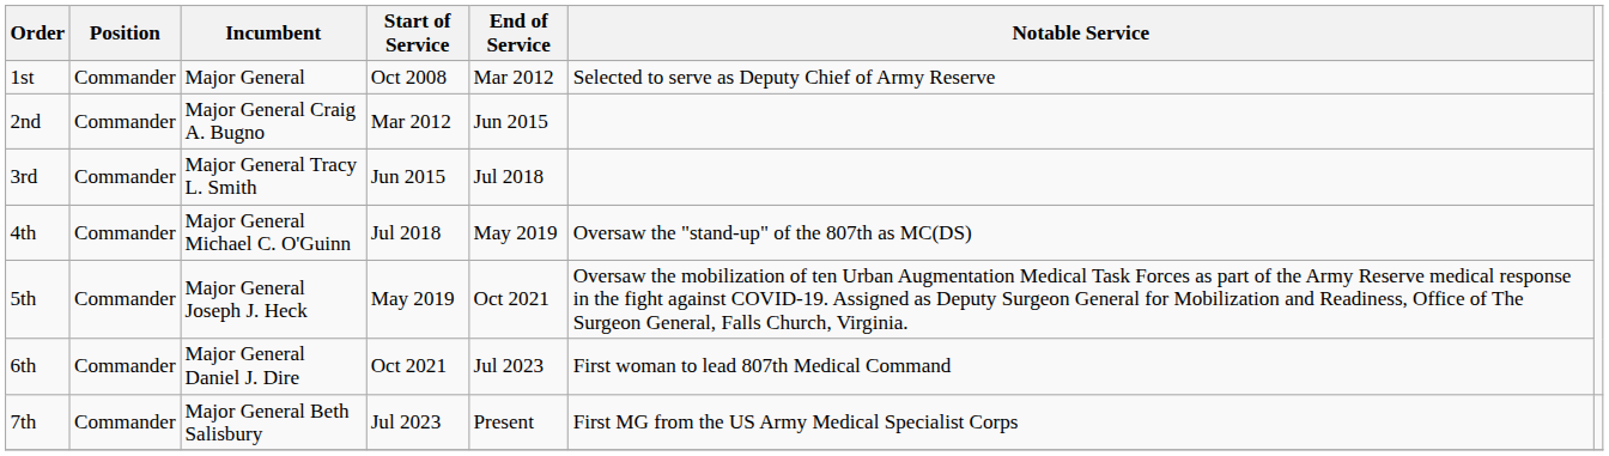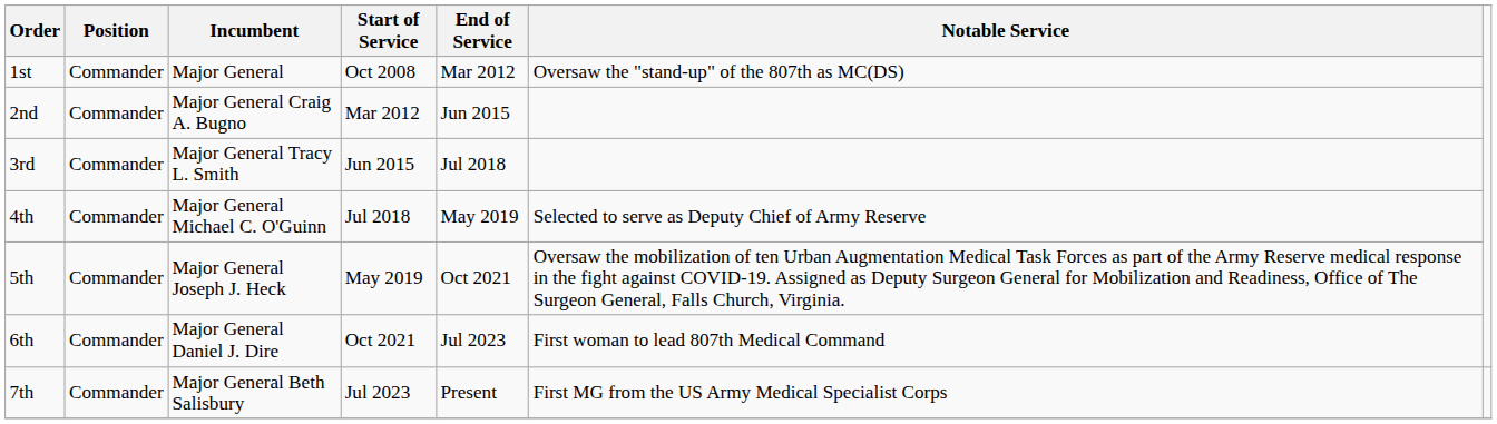 <table class="wikitable">
 <tr>
 <th>Order</th>
 <th>Position</th>
 <th>Incumbent</th>
 <th>Start of Service</th>
 <th>End of Service</th>
 <th>Notable Service</th>
 </tr>
 <tr>
 <td>1st</td>
 <td>Commander</td>
 <td>Major General </td>
 <td>Oct 2008</td>
 <td>Mar 2012</td>
-<td>Selected to serve as Deputy Chief of Army Reserve</td>
+<td>Oversaw the "stand-up" of the 807th as MC(DS)</td>
 </tr>
 <tr>
 <td>2nd</td>
 <td>Commander</td>
 <td>Major General Craig A. Bugno</td>
 <td>Mar 2012</td>
 <td>Jun 2015</td>
 <td></td>
 </tr>
 <tr>
 <td>3rd</td>
 <td>Commander</td>
 <td>Major General Tracy L. Smith</td>
 <td>Jun 2015</td>
 <td>Jul 2018</td>
 <td></td>
 </tr>
 <tr>
 <td>4th</td>
 <td>Commander</td>
 <td>Major General Michael C. O'Guinn</td>
 <td>Jul 2018</td>
 <td>May 2019</td>
-<td>Oversaw the "stand-up" of the 807th as MC(DS)</td>
+<td>Selected to serve as Deputy Chief of Army Reserve</td>
 </tr>
 <tr>
 <td>5th</td>
 <td>Commander</td>
 <td>Major General Joseph J. Heck</td>
 <td>May 2019</td>
 <td>Oct 2021</td>
 <td>Oversaw the mobilization of ten Urban Augmentation Medical Task Forces as part of the Army Reserve medical response in the fight against COVID-19. Assigned as Deputy Surgeon General for Mobilization and Readiness, Office of The Surgeon General, Falls Church, Virginia.</td>
 </tr>
 <tr>
 <td>6th</td>
 <td>Commander</td>
 <td>Major General Daniel J. Dire</td>
 <td>Oct 2021</td>
 <td>Jul 2023</td>
 <td>First woman to lead 807th Medical Command</td>
 </tr>
 <tr>
 <td>7th</td>
 <td>Commander</td>
 <td>Major General Beth Salisbury</td>
 <td>Jul 2023</td>
 <td>Present</td>
 <td>First MG from the US Army Medical Specialist Corps</td>
 <td></td>
 </tr>
 <tr>
 </tr>
 </table>
